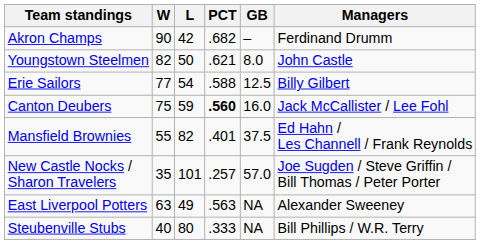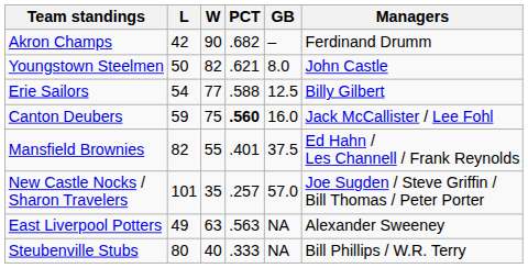 <table class="wikitable">
 <tr>
 <th>Team standings</th>
+<th>L</th>
 <th>W</th>
-<th>L</th>
 <th>PCT</th>
 <th>GB</th>
 <th>Managers</th>
 </tr>
 <tr>
 <td><a href='#'>Akron Champs</a></td>
+<td>42</td>
 <td>90</td>
-<td>42</td>
 <td>.682</td>
 <td>–</td>
 <td>Ferdinand Drumm</td>
 </tr>
 <tr>
 <td><a href='#'>Youngstown Steelmen</a></td>
+<td>50</td>
 <td>82</td>
-<td>50</td>
 <td>.621</td>
 <td>8.0</td>
 <td><a href='#'>John Castle</a></td>
 </tr>
 <tr>
 <td><a href='#'>Erie Sailors</a></td>
+<td>54</td>
 <td>77</td>
-<td>54</td>
 <td>.588</td>
 <td>12.5</td>
 <td><a href='#'>Billy Gilbert</a></td>
 </tr>
 <tr>
 <td><a href='#'>Canton Deubers</a></td>
+<td>59</td>
 <td>75</td>
-<td>59</td>
 <td><strong>.560</strong></td>
 <td>16.0</td>
 <td><a href='#'>Jack McCallister</a> / <a href='#'>Lee Fohl</a></td>
 </tr>
 <tr>
 <td><a href='#'>Mansfield Brownies</a></td>
+<td>82</td>
 <td>55</td>
-<td>82</td>
 <td>.401</td>
 <td>37.5</td>
 <td><a href='#'>Ed Hahn</a> /<br> <a href='#'>Les Channell</a> / Frank Reynolds</td>
 </tr>
 <tr>
 <td><a href='#'>New Castle Nocks</a> /<br> <a href='#'>Sharon Travelers</a></td>
+<td>101</td>
 <td>35</td>
-<td>101</td>
 <td>.257</td>
 <td>57.0</td>
 <td><a href='#'>Joe Sugden</a> / Steve Griffin /<br> Bill Thomas / Peter Porter</td>
 </tr>
 <tr>
 <td><a href='#'>East Liverpool Potters</a></td>
+<td>49</td>
 <td>63</td>
-<td>49</td>
 <td>.563</td>
 <td>NA</td>
 <td>Alexander Sweeney</td>
 </tr>
 <tr>
 <td><a href='#'>Steubenville Stubs</a></td>
+<td>80</td>
 <td>40</td>
-<td>80</td>
 <td>.333</td>
 <td>NA</td>
 <td>Bill Phillips / W.R. Terry</td>
 </tr>
 </table>
